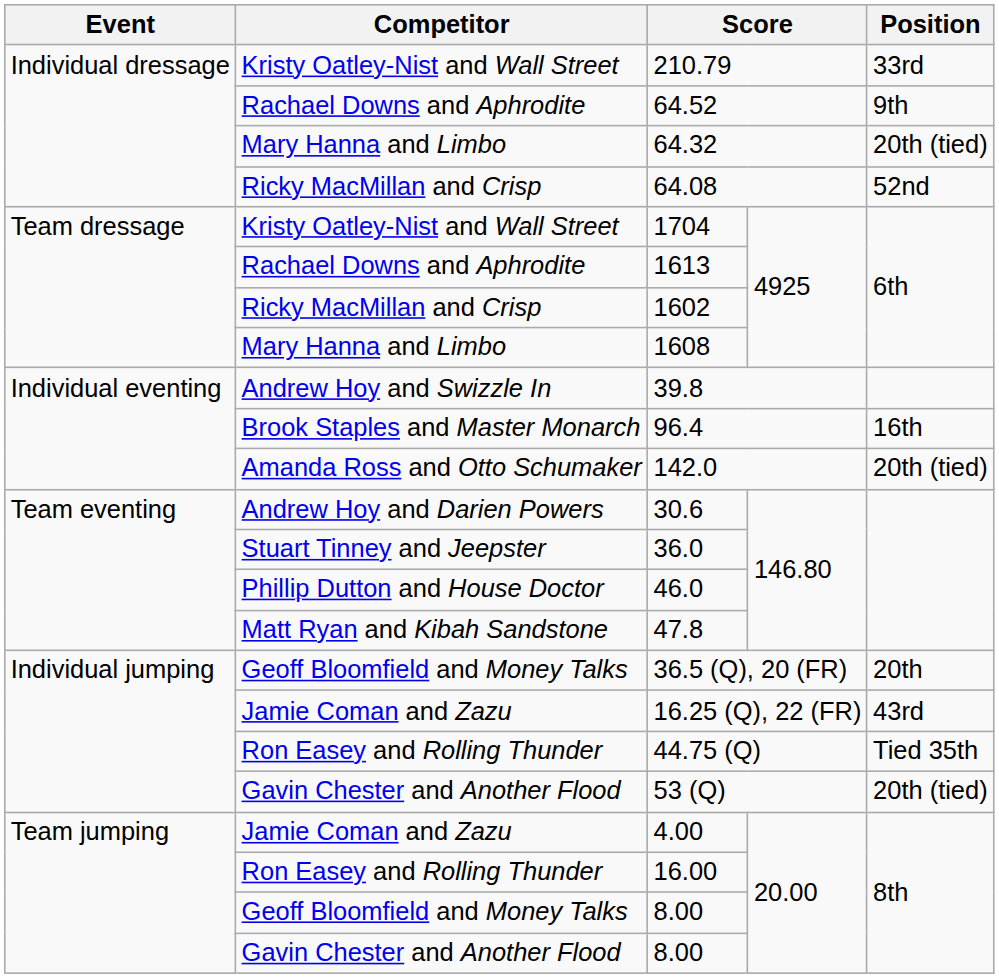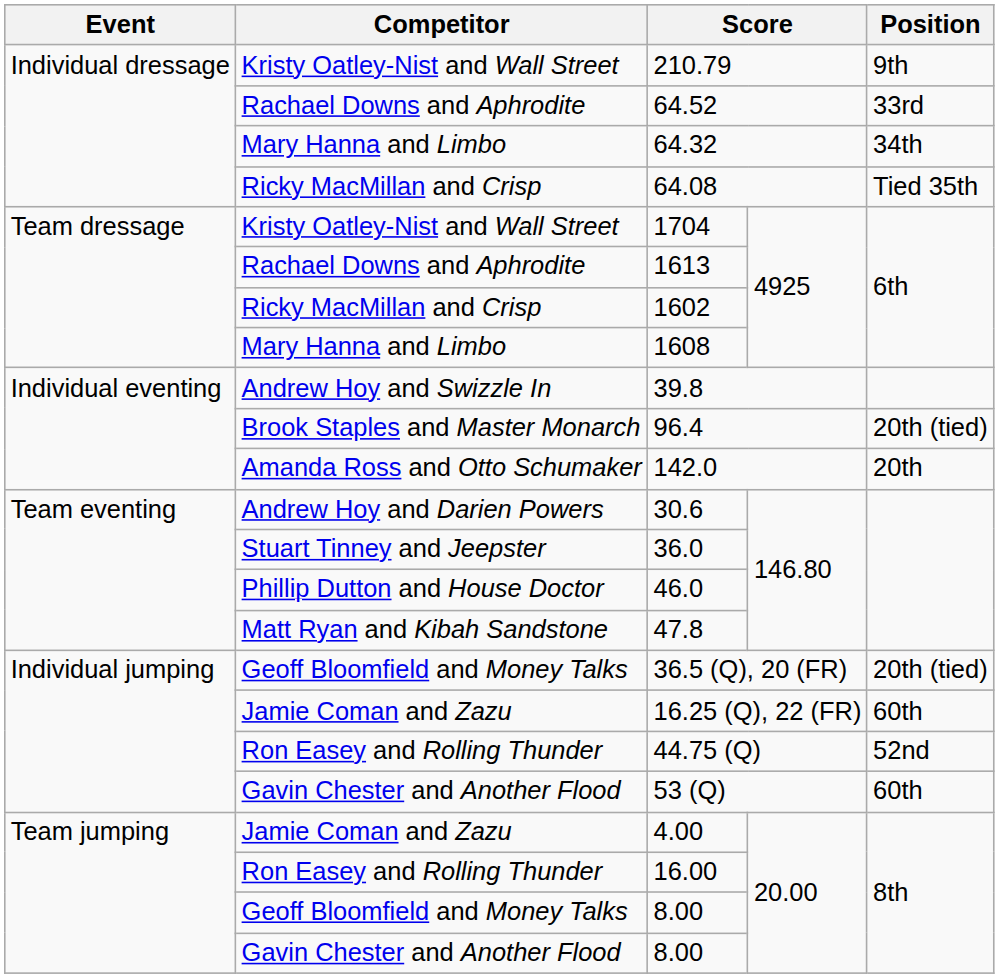 <table class="wikitable">
 <tr>
 <th>Event</th>
 <th>Competitor</th>
 <th colspan=2>Score</th>
 <th>Position</th>
 </tr>
 <tr>
 <td rowspan=4 valign="top">Individual dressage<br></td>
 <td><a href='#'>Kristy Oatley-Nist</a> and <em>Wall Street</em></td>
 <td colspan=2>210.79</td>
-<td>33rd</td>
+<td>9th</td>
 </tr>
 <tr>
 <td><a href='#'>Rachael Downs</a> and <em>Aphrodite</em></td>
 <td colspan=2>64.52</td>
-<td>9th</td>
+<td>33rd</td>
 </tr>
 <tr>
 <td><a href='#'>Mary Hanna</a> and <em>Limbo</em></td>
 <td colspan=2>64.32</td>
-<td>20th (tied)</td>
+<td>34th</td>
 </tr>
 <tr>
 <td><a href='#'>Ricky MacMillan</a> and <em>Crisp</em></td>
 <td colspan=2>64.08</td>
-<td>52nd</td>
+<td>Tied 35th</td>
 </tr>
 <tr>
 <td rowspan=4 valign="top">Team dressage<br></td>
 <td align=left><a href='#'>Kristy Oatley-Nist</a> and <em>Wall Street</em></td>
 <td>1704</td>
 <td rowspan=4>4925</td>
 <td rowspan=4>6th</td>
 </tr>
 <tr>
 <td align=left><a href='#'>Rachael Downs</a> and <em>Aphrodite</em></td>
 <td>1613</td>
 </tr>
 <tr>
 <td align=left><a href='#'>Ricky MacMillan</a> and <em>Crisp</em></td>
 <td>1602</td>
 </tr>
 <tr>
 <td align=left><a href='#'>Mary Hanna</a> and <em>Limbo</em></td>
 <td>1608</td>
 </tr>
 <tr>
 <td rowspan=3 valign="top">Individual eventing <br></td>
 <td><a href='#'>Andrew Hoy</a> and <em>Swizzle In</em></td>
 <td colspan=2>39.8</td>
 <td></td>
 </tr>
 <tr>
 <td><a href='#'>Brook Staples</a> and <em>Master Monarch</em></td>
 <td colspan=2>96.4</td>
-<td>16th</td>
+<td>20th (tied)</td>
 </tr>
 <tr>
 <td><a href='#'>Amanda Ross</a> and <em>Otto Schumaker</em></td>
 <td colspan=2>142.0</td>
-<td>20th (tied)</td>
+<td>20th</td>
 </tr>
 <tr>
 <td rowspan=4 valign="top">Team eventing <br></td>
 <td><a href='#'>Andrew Hoy</a> and <em>Darien Powers</em></td>
 <td>30.6</td>
 <td rowspan=4>146.80</td>
 <td rowspan=4></td>
 </tr>
 <tr>
 <td><a href='#'>Stuart Tinney</a> and <em>Jeepster</em></td>
 <td>36.0</td>
 </tr>
 <tr>
 <td><a href='#'>Phillip Dutton</a> and <em>House Doctor</em></td>
 <td>46.0</td>
 </tr>
 <tr>
 <td><a href='#'>Matt Ryan</a> and <em>Kibah Sandstone</em></td>
 <td>47.8</td>
 </tr>
 <tr>
 <td rowspan=4 valign="top">Individual jumping<br></td>
 <td><a href='#'>Geoff Bloomfield</a> and <em>Money Talks</em></td>
 <td colspan=2>36.5 (Q), 20 (FR)</td>
-<td>20th</td>
+<td>20th (tied)</td>
 </tr>
 <tr>
 <td><a href='#'>Jamie Coman</a> and <em>Zazu</em></td>
 <td colspan=2>16.25 (Q), 22 (FR)</td>
-<td>43rd</td>
+<td>60th</td>
 </tr>
 <tr>
 <td><a href='#'>Ron Easey</a> and <em>Rolling Thunder</em></td>
 <td colspan=2>44.75 (Q)</td>
-<td>Tied 35th</td>
+<td>52nd</td>
 </tr>
 <tr>
 <td><a href='#'>Gavin Chester</a> and <em>Another Flood</em></td>
 <td colspan=2>53 (Q)</td>
-<td>20th (tied)</td>
+<td>60th</td>
 </tr>
 <tr>
 <td rowspan=4 valign="top">Team jumping<br></td>
 <td align="left"><a href='#'>Jamie Coman</a> and <em>Zazu</em></td>
 <td>4.00</td>
 <td rowspan=4>20.00</td>
 <td rowspan=4>8th</td>
 </tr>
 <tr>
 <td align="left"><a href='#'>Ron Easey</a> and <em>Rolling Thunder</em></td>
 <td>16.00</td>
 </tr>
 <tr>
 <td align="left"><a href='#'>Geoff Bloomfield</a> and <em>Money Talks</em></td>
 <td>8.00</td>
 </tr>
 <tr>
 <td align="left"><a href='#'>Gavin Chester</a> and <em>Another Flood</em></td>
 <td>8.00</td>
 </tr>
 </table>
